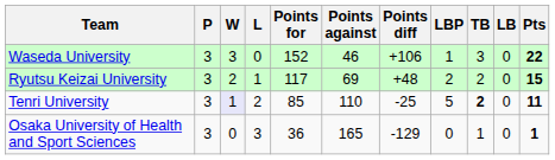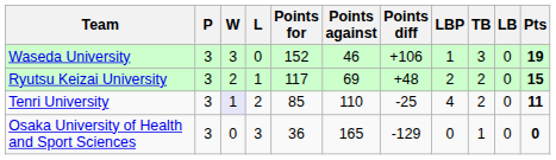 <table class="wikitable" style="text-align: center;">
 <tr>
 <th style="width:200px;">Team</th>
 <th width="20">P</th>
 <th width="20">W</th>
 <th width="20">L</th>
 <th width="20">Points for</th>
 <th width="20">Points against</th>
 <th width="20">Points diff</th>
 <th width="20">LBP</th>
 <th width="20">TB</th>
 <th width="20">LB</th>
 <th width="20">Pts</th>
 </tr>
 <tr style="background:#cfc;">
 <td align=left><a href='#'>Waseda University</a></td>
 <td>3</td>
 <td>3</td>
 <td>0</td>
 <td>152</td>
 <td>46</td>
 <td>+106</td>
 <td>1</td>
 <td>3</td>
 <td>0</td>
-<td><strong>22</strong></td>
+<td><strong>19</strong></td>
 </tr>
 <tr style="background:#cfc;">
 <td align=left><a href='#'>Ryutsu Keizai University</a></td>
 <td>3</td>
 <td>2</td>
 <td>1</td>
 <td>117</td>
 <td>69</td>
 <td>+48</td>
 <td>2</td>
 <td>2</td>
 <td>0</td>
 <td><strong>15</strong></td>
 </tr>
 <tr>
 <td align=left><a href='#'>Tenri University</a></td>
 <td>3</td>
 <td style="background: lavender;">1</td>
 <td>2</td>
 <td>85</td>
 <td>110</td>
 <td>-25</td>
-<td>5</td>
-<td><strong>2</strong></td>
+<td>4</td>
+<td>2</td>
 <td>0</td>
 <td><strong>11</strong></td>
 </tr>
 <tr>
 <td align=left><a href='#'>Osaka University of Health and Sport Sciences</a></td>
 <td>3</td>
 <td>0</td>
 <td>3</td>
 <td>36</td>
 <td>165</td>
 <td>-129</td>
 <td>0</td>
 <td>1</td>
 <td>0</td>
-<td><strong>1</strong></td>
+<td><strong>0</strong></td>
 </tr>
 </table>
